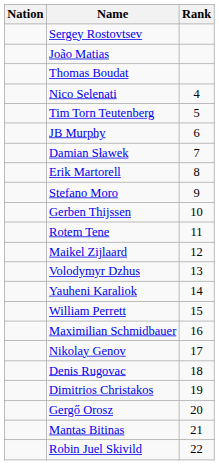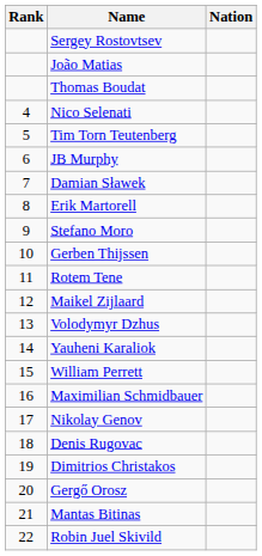 <table class="wikitable sortable" style="text-align:center">
 <tr>
+<th>Rank</th>
+<th>Name</th>
 <th>Nation</th>
-<th>Name</th>
-<th>Rank</th>
 </tr>
 <tr>
+<td></td>
+<td align=left><a href='#'>Sergey Rostovtsev</a></td>
 <td align=left></td>
-<td align=left><a href='#'>Sergey Rostovtsev</a></td>
-<td></td>
 </tr>
 <tr>
+<td></td>
+<td align=left><a href='#'>João Matias</a></td>
 <td align=left></td>
-<td align=left><a href='#'>João Matias</a></td>
-<td></td>
 </tr>
 <tr>
+<td></td>
+<td align=left><a href='#'>Thomas Boudat</a></td>
 <td align=left></td>
-<td align=left><a href='#'>Thomas Boudat</a></td>
-<td></td>
 </tr>
 <tr>
+<td>4</td>
+<td align=left><a href='#'>Nico Selenati</a></td>
 <td align=left></td>
-<td align=left><a href='#'>Nico Selenati</a></td>
-<td>4</td>
 </tr>
 <tr>
+<td>5</td>
+<td align=left><a href='#'>Tim Torn Teutenberg</a></td>
 <td align=left></td>
-<td align=left><a href='#'>Tim Torn Teutenberg</a></td>
-<td>5</td>
 </tr>
 <tr>
+<td>6</td>
+<td align=left><a href='#'>JB Murphy</a></td>
 <td align=left></td>
-<td align=left><a href='#'>JB Murphy</a></td>
-<td>6</td>
 </tr>
 <tr>
+<td>7</td>
+<td align=left><a href='#'>Damian Sławek</a></td>
 <td align=left></td>
-<td align=left><a href='#'>Damian Sławek</a></td>
-<td>7</td>
 </tr>
 <tr>
+<td>8</td>
+<td align=left><a href='#'>Erik Martorell</a></td>
 <td align=left></td>
-<td align=left><a href='#'>Erik Martorell</a></td>
-<td>8</td>
 </tr>
 <tr>
+<td>9</td>
+<td align=left><a href='#'>Stefano Moro</a></td>
 <td align=left></td>
-<td align=left><a href='#'>Stefano Moro</a></td>
-<td>9</td>
 </tr>
 <tr>
+<td>10</td>
+<td align=left><a href='#'>Gerben Thijssen</a></td>
 <td align=left></td>
-<td align=left><a href='#'>Gerben Thijssen</a></td>
-<td>10</td>
 </tr>
 <tr>
+<td>11</td>
+<td align=left><a href='#'>Rotem Tene</a></td>
 <td align=left></td>
-<td align=left><a href='#'>Rotem Tene</a></td>
-<td>11</td>
 </tr>
 <tr>
+<td>12</td>
+<td align=left><a href='#'>Maikel Zijlaard</a></td>
 <td align=left></td>
-<td align=left><a href='#'>Maikel Zijlaard</a></td>
-<td>12</td>
 </tr>
 <tr>
+<td>13</td>
+<td align=left><a href='#'>Volodymyr Dzhus</a></td>
 <td align=left></td>
-<td align=left><a href='#'>Volodymyr Dzhus</a></td>
-<td>13</td>
 </tr>
 <tr>
+<td>14</td>
+<td align=left><a href='#'>Yauheni Karaliok</a></td>
 <td align=left></td>
-<td align=left><a href='#'>Yauheni Karaliok</a></td>
-<td>14</td>
 </tr>
 <tr>
+<td>15</td>
+<td align=left><a href='#'>William Perrett</a></td>
 <td align=left></td>
-<td align=left><a href='#'>William Perrett</a></td>
-<td>15</td>
 </tr>
 <tr>
+<td>16</td>
+<td align=left><a href='#'>Maximilian Schmidbauer</a></td>
 <td align=left></td>
-<td align=left><a href='#'>Maximilian Schmidbauer</a></td>
-<td>16</td>
 </tr>
 <tr>
+<td>17</td>
+<td align=left><a href='#'>Nikolay Genov</a></td>
 <td align=left></td>
-<td align=left><a href='#'>Nikolay Genov</a></td>
-<td>17</td>
 </tr>
 <tr>
+<td>18</td>
+<td align=left><a href='#'>Denis Rugovac</a></td>
 <td align=left></td>
-<td align=left><a href='#'>Denis Rugovac</a></td>
-<td>18</td>
 </tr>
 <tr>
+<td>19</td>
+<td align=left><a href='#'>Dimitrios Christakos</a></td>
 <td align=left></td>
-<td align=left><a href='#'>Dimitrios Christakos</a></td>
-<td>19</td>
 </tr>
 <tr>
+<td>20</td>
+<td align=left><a href='#'>Gergő Orosz</a></td>
 <td align=left></td>
-<td align=left><a href='#'>Gergő Orosz</a></td>
-<td>20</td>
 </tr>
 <tr>
+<td>21</td>
+<td align=left><a href='#'>Mantas Bitinas</a></td>
 <td align=left></td>
-<td align=left><a href='#'>Mantas Bitinas</a></td>
-<td>21</td>
 </tr>
 <tr>
+<td>22</td>
+<td align=left><a href='#'>Robin Juel Skivild</a></td>
 <td align=left></td>
-<td align=left><a href='#'>Robin Juel Skivild</a></td>
-<td>22</td>
 </tr>
 </table>
